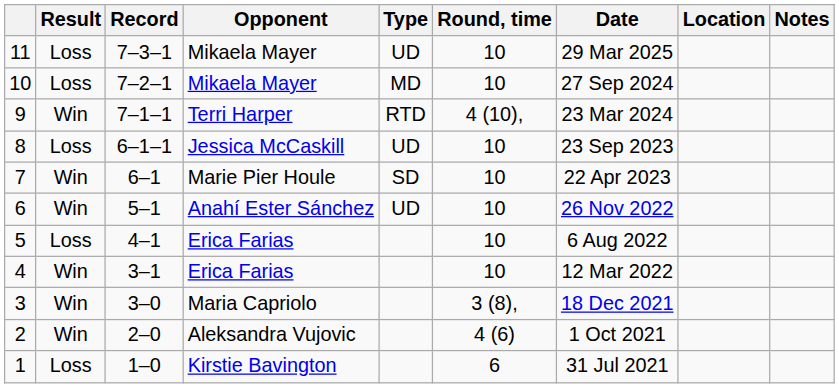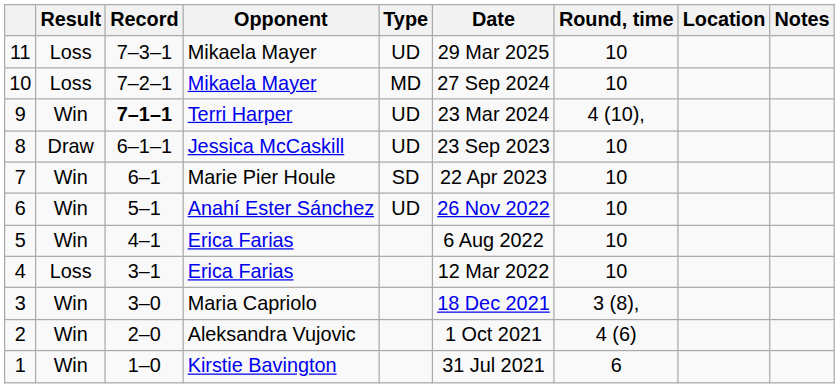 <table class=wikitable style=text-align:center>
 <tr>
 <th></th>
 <th>Result</th>
 <th>Record</th>
 <th>Opponent</th>
 <th>Type</th>
+<th>Date</th>
 <th>Round, time</th>
-<th>Date</th>
 <th>Location</th>
 <th>Notes</th>
 </tr>
 <tr>
 <td>11</td>
 <td>Loss</td>
 <td>7–3–1</td>
 <td align=left>Mikaela Mayer</td>
 <td>UD</td>
+<td>29 Mar 2025</td>
 <td>10</td>
-<td>29 Mar 2025</td>
 <td align=left></td>
 <td align=left></td>
 </tr>
 <tr>
 <td>10</td>
 <td>Loss</td>
 <td>7–2–1</td>
 <td align=left><a href='#'>Mikaela Mayer</a></td>
 <td>MD</td>
+<td>27 Sep 2024</td>
 <td>10</td>
-<td>27 Sep 2024</td>
 <td align=left></td>
 <td align=left></td>
 </tr>
 <tr>
 <td>9</td>
 <td>Win</td>
-<td>7–1–1</td>
+<td><strong>7–1–1</strong></td>
 <td align=left><a href='#'>Terri Harper</a></td>
-<td>RTD</td>
+<td>UD</td>
+<td>23 Mar 2024</td>
 <td>4 (10), </td>
-<td>23 Mar 2024</td>
 <td align=left></td>
 <td align=left></td>
 </tr>
 <tr>
 <td>8</td>
-<td>Loss</td>
+<td>Draw</td>
 <td>6–1–1</td>
 <td align=left><a href='#'>Jessica McCaskill</a></td>
 <td>UD</td>
+<td>23 Sep 2023</td>
 <td>10</td>
-<td>23 Sep 2023</td>
 <td align=left></td>
 <td align=left></td>
 </tr>
 <tr>
 <td>7</td>
 <td>Win</td>
 <td>6–1</td>
 <td align=left>Marie Pier Houle</td>
 <td>SD</td>
+<td>22 Apr 2023</td>
 <td>10</td>
-<td>22 Apr 2023</td>
 <td align=left></td>
 <td align=left></td>
 </tr>
 <tr>
 <td>6</td>
 <td>Win</td>
 <td>5–1</td>
 <td align=left><a href='#'>Anahí Ester Sánchez</a></td>
 <td>UD</td>
+<td><a href='#'>26 Nov 2022</a></td>
 <td>10</td>
-<td><a href='#'>26 Nov 2022</a></td>
 <td align=left></td>
 <td align=left></td>
 </tr>
 <tr>
 <td>5</td>
-<td>Loss</td>
+<td>Win</td>
 <td>4–1</td>
 <td align=left><a href='#'>Erica Farias</a></td>
 <td></td>
+<td>6 Aug 2022</td>
 <td>10</td>
-<td>6 Aug 2022</td>
 <td align=left></td>
 <td align=left></td>
 </tr>
 <tr>
 <td>4</td>
-<td>Win</td>
+<td>Loss</td>
 <td>3–1</td>
 <td align=left><a href='#'>Erica Farias</a></td>
 <td></td>
+<td>12 Mar 2022</td>
 <td>10</td>
-<td>12 Mar 2022</td>
 <td align=left></td>
 <td align=left></td>
 </tr>
 <tr>
 <td>3</td>
 <td>Win</td>
 <td>3–0</td>
 <td align=left>Maria Capriolo</td>
 <td></td>
+<td><a href='#'>18 Dec 2021</a></td>
 <td>3 (8), </td>
-<td><a href='#'>18 Dec 2021</a></td>
 <td align=left></td>
 <td align=left></td>
 </tr>
 <tr>
 <td>2</td>
 <td>Win</td>
 <td>2–0</td>
 <td align=left>Aleksandra Vujovic</td>
 <td></td>
+<td>1 Oct 2021</td>
 <td>4 (6)</td>
-<td>1 Oct 2021</td>
 <td align=left></td>
 <td align=left></td>
 </tr>
 <tr>
 <td>1</td>
-<td>Loss</td>
+<td>Win</td>
 <td>1–0</td>
 <td align=left><a href='#'>Kirstie Bavington</a></td>
 <td></td>
+<td>31 Jul 2021</td>
 <td>6</td>
-<td>31 Jul 2021</td>
 <td align=left></td>
 <td align=left></td>
 </tr>
 </table>
